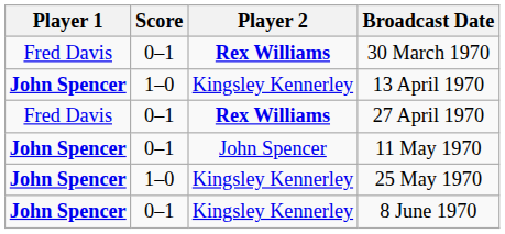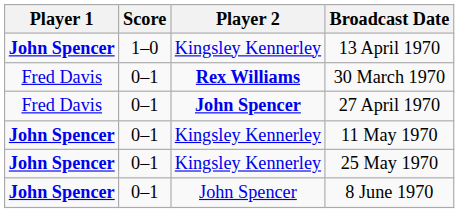 <table class="wikitable" style="text-align: center">
 <tr>
 <th>Player 1</th>
 <th>Score</th>
 <th>Player 2</th>
 <th>Broadcast Date</th>
-</tr>
-<tr>
-<td> <a href='#'>Fred Davis</a></td>
-<td>0–1</td>
-<td> <strong><a href='#'>Rex Williams</a></strong></td>
-<td>30 March 1970</td>
 </tr>
 <tr>
 <td> <strong><a href='#'>John Spencer</a></strong></td>
 <td>1–0</td>
 <td> <a href='#'>Kingsley Kennerley</a></td>
 <td>13 April 1970</td>
 </tr>
 <tr>
 <td> <a href='#'>Fred Davis</a></td>
 <td>0–1</td>
 <td> <strong><a href='#'>Rex Williams</a></strong></td>
+<td>30 March 1970</td>
+</tr>
+<tr>
+<td> <a href='#'>Fred Davis</a></td>
+<td>0–1</td>
+<td> <strong><a href='#'>John Spencer</a></strong></td>
 <td>27 April 1970</td>
 </tr>
 <tr>
 <td> <strong><a href='#'>John Spencer</a></strong></td>
 <td>0–1</td>
-<td> <a href='#'>John Spencer</a></td>
+<td> <a href='#'>Kingsley Kennerley</a></td>
 <td>11 May 1970</td>
 </tr>
 <tr>
 <td> <strong><a href='#'>John Spencer</a></strong></td>
-<td>1–0</td>
+<td>0–1</td>
 <td> <a href='#'>Kingsley Kennerley</a></td>
 <td>25 May 1970</td>
 </tr>
 <tr>
 <td> <strong><a href='#'>John Spencer</a></strong></td>
 <td>0–1</td>
-<td> <a href='#'>Kingsley Kennerley</a></td>
+<td> <a href='#'>John Spencer</a></td>
 <td>8 June 1970</td>
 </tr>
 </table>
